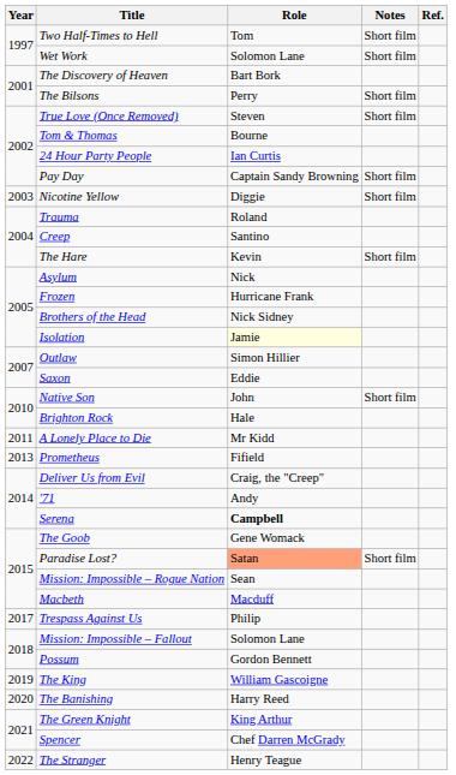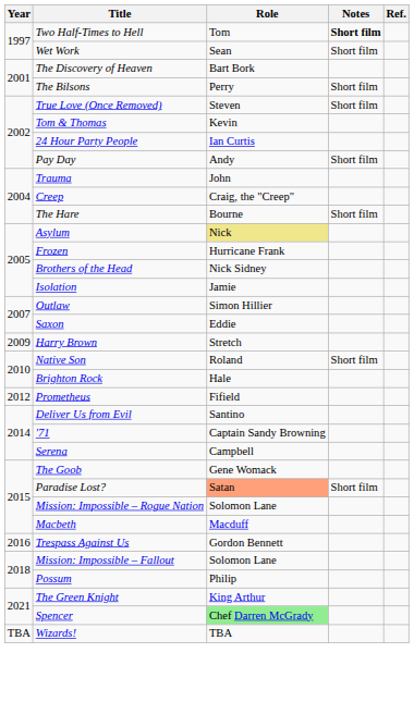 <table class="wikitable sortable">
 <tr>
 <th>Year</th>
 <th>Title</th>
 <th>Role</th>
 <th class="unsortable">Notes</th>
 <th>Ref.</th>
 </tr>
 <tr>
 <td rowspan=2>1997</td>
 <td><em>Two Half-Times to Hell</em></td>
 <td>Tom</td>
-<td>Short film</td>
+<td><strong>Short film</strong></td>
 <td></td>
 </tr>
 <tr>
 <td><em>Wet Work</em></td>
-<td>Solomon Lane</td>
+<td>Sean</td>
 <td>Short film</td>
 <td></td>
 </tr>
 <tr>
 <td rowspan=2>2001</td>
 <td><em>The Discovery of Heaven</em></td>
 <td>Bart Bork</td>
 <td></td>
 <td></td>
 </tr>
 <tr>
 <td><em>The Bilsons</em></td>
 <td>Perry</td>
 <td>Short film</td>
 <td></td>
 </tr>
 <tr>
 <td rowspan=4>2002</td>
 <td><em><a href='#'>True Love (Once Removed)</a></em></td>
 <td>Steven</td>
 <td>Short film</td>
 <td></td>
 </tr>
 <tr>
 <td><em><a href='#'>Tom & Thomas</a></em></td>
-<td>Bourne</td>
+<td>Kevin</td>
 <td></td>
 <td></td>
 </tr>
 <tr>
 <td><em><a href='#'>24 Hour Party People</a></em></td>
 <td><a href='#'>Ian Curtis</a></td>
 <td></td>
 <td></td>
 </tr>
 <tr>
 <td><em>Pay Day</em></td>
-<td>Captain Sandy Browning</td>
-<td>Short film</td>
-<td></td>
-</tr>
-<tr>
-<td>2003</td>
-<td><em>Nicotine Yellow</em></td>
-<td>Diggie</td>
+<td>Andy</td>
 <td>Short film</td>
 <td></td>
 </tr>
 <tr>
 <td rowspan=3>2004</td>
 <td><em><a href='#'>Trauma</a></em></td>
-<td>Roland</td>
+<td>John</td>
 <td></td>
 <td></td>
 </tr>
 <tr>
 <td><em><a href='#'>Creep</a></em></td>
-<td>Santino</td>
+<td>Craig, the "Creep"</td>
 <td></td>
 <td></td>
 </tr>
 <tr>
 <td><em>The Hare</em></td>
-<td>Kevin</td>
+<td>Bourne</td>
 <td>Short film</td>
 <td></td>
 </tr>
 <tr>
 <td rowspan=4>2005</td>
 <td><em><a href='#'>Asylum</a></em></td>
-<td>Nick</td>
+<td style="background: khaki;">Nick</td>
 <td></td>
 <td></td>
 </tr>
 <tr>
 <td><em><a href='#'>Frozen</a></em></td>
 <td>Hurricane Frank</td>
 <td></td>
 <td></td>
 </tr>
 <tr>
 <td><em><a href='#'>Brothers of the Head</a></em></td>
 <td>Nick Sidney</td>
 <td></td>
 <td></td>
 </tr>
 <tr>
 <td><em><a href='#'>Isolation</a></em></td>
-<td style="background: lightyellow;">Jamie</td>
+<td>Jamie</td>
 <td></td>
 <td></td>
 </tr>
 <tr>
 <td rowspan=2>2007</td>
 <td><em><a href='#'>Outlaw</a></em></td>
 <td>Simon Hillier</td>
 <td></td>
 <td></td>
 </tr>
 <tr>
 <td><em><a href='#'>Saxon</a></em></td>
 <td>Eddie</td>
 <td></td>
 <td></td>
 </tr>
 <tr>
+<td>2009</td>
+<td><em><a href='#'>Harry Brown</a></em></td>
+<td>Stretch</td>
+<td></td>
+<td></td>
+</tr>
+<tr>
 <td rowspan=2>2010</td>
 <td><em><a href='#'>Native Son</a></em></td>
-<td>John</td>
+<td>Roland</td>
 <td>Short film</td>
 <td></td>
 </tr>
 <tr>
 <td><em><a href='#'>Brighton Rock</a></em></td>
 <td>Hale</td>
 <td></td>
 <td></td>
 </tr>
 <tr>
-<td>2011</td>
-<td><em><a href='#'>A Lonely Place to Die</a></em></td>
-<td>Mr Kidd</td>
-<td></td>
-<td></td>
-</tr>
-<tr>
-<td>2013</td>
+<td>2012</td>
 <td><em><a href='#'>Prometheus</a></em></td>
 <td>Fifield</td>
 <td></td>
 <td></td>
 </tr>
 <tr>
 <td rowspan=3>2014</td>
 <td><em><a href='#'>Deliver Us from Evil</a></em></td>
-<td>Craig, the "Creep"</td>
+<td>Santino</td>
 <td></td>
 <td></td>
 </tr>
 <tr>
 <td><em><a href='#'>'71</a></em></td>
-<td>Andy</td>
+<td>Captain Sandy Browning</td>
 <td></td>
 <td></td>
 </tr>
 <tr>
 <td><em><a href='#'>Serena</a></em></td>
-<td><strong>Campbell</strong></td>
+<td>Campbell</td>
 <td></td>
 <td></td>
 </tr>
 <tr>
 <td rowspan=4>2015</td>
 <td><em><a href='#'>The Goob</a></em></td>
 <td>Gene Womack</td>
 <td></td>
 <td></td>
 </tr>
 <tr>
 <td><em>Paradise Lost?</em></td>
 <td style="background: lightsalmon;">Satan</td>
 <td>Short film</td>
 <td></td>
 </tr>
 <tr>
 <td><em><a href='#'>Mission: Impossible – Rogue Nation</a></em></td>
-<td>Sean</td>
+<td>Solomon Lane</td>
 <td></td>
 <td></td>
 </tr>
 <tr>
 <td><em><a href='#'>Macbeth</a></em></td>
 <td><a href='#'>Macduff</a></td>
 <td></td>
 <td></td>
 </tr>
 <tr>
-<td>2017</td>
+<td>2016</td>
 <td><em><a href='#'>Trespass Against Us</a></em></td>
-<td>Philip</td>
+<td>Gordon Bennett</td>
 <td></td>
 <td></td>
 </tr>
 <tr>
 <td rowspan=2>2018</td>
 <td><em><a href='#'>Mission: Impossible – Fallout</a></em></td>
 <td>Solomon Lane</td>
 <td></td>
 <td></td>
 </tr>
 <tr>
 <td><em><a href='#'>Possum</a></em></td>
-<td>Gordon Bennett</td>
-<td></td>
-<td></td>
-</tr>
-<tr>
-<td>2019</td>
-<td><em><a href='#'>The King</a></em></td>
-<td><a href='#'>William Gascoigne</a></td>
-<td></td>
-<td></td>
-</tr>
-<tr>
-<td>2020</td>
-<td><em><a href='#'>The Banishing</a></em></td>
-<td>Harry Reed</td>
+<td>Philip</td>
 <td></td>
 <td></td>
 </tr>
 <tr>
 <td rowspan=2>2021</td>
 <td><em><a href='#'>The Green Knight</a></em></td>
 <td><a href='#'>King Arthur</a></td>
 <td></td>
 <td></td>
 </tr>
 <tr>
 <td><em><a href='#'>Spencer</a></em></td>
-<td>Chef <a href='#'>Darren McGrady</a></td>
+<td style="background: lightgreen;">Chef <a href='#'>Darren McGrady</a></td>
 <td></td>
 <td></td>
 </tr>
 <tr>
-<td>2022</td>
-<td><em><a href='#'>The Stranger</a></em></td>
-<td>Henry Teague</td>
+<td>TBA</td>
+<td><em><a href='#'>Wizards!</a></em></td>
+<td>TBA</td>
 <td></td>
 <td></td>
 </tr>
 </table>
